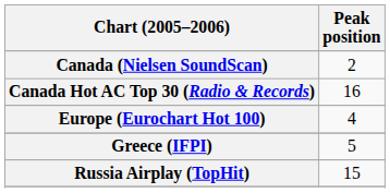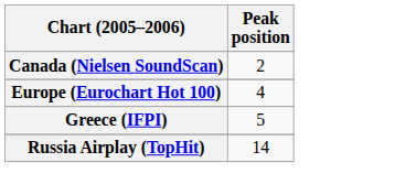 <table class="wikitable sortable plainrowheaders" style="text-align:center">
 <tr>
 <th scope="col">Chart (2005–2006)</th>
 <th scope="col">Peak<br>position</th>
 </tr>
 <tr>
 </tr>
 <tr>
 </tr>
 <tr>
 </tr>
 <tr>
 <th scope="row">Canada (<a href='#'>Nielsen SoundScan</a>)</th>
 <td>2</td>
-</tr>
-<tr>
-<th scope="row">Canada Hot AC Top 30 (<em><a href='#'>Radio & Records</a></em>)</th>
-<td>16</td>
 </tr>
 <tr>
 </tr>
 <tr>
 </tr>
 <tr>
 </tr>
 <tr>
 <th scope="row">Europe (<a href='#'>Eurochart Hot 100</a>)</th>
 <td>4</td>
 </tr>
 <tr>
 </tr>
 <tr>
 </tr>
 <tr>
 </tr>
 <tr>
 <th scope="row">Greece (<a href='#'>IFPI</a>)</th>
 <td>5</td>
 </tr>
 <tr>
 </tr>
 <tr>
 </tr>
 <tr>
 </tr>
 <tr>
 </tr>
 <tr>
 </tr>
 <tr>
 </tr>
 <tr>
 </tr>
 <tr>
 </tr>
 <tr>
 <th scope="row">Russia Airplay (<a href='#'>TopHit</a>)</th>
-<td>15</td>
+<td>14</td>
 </tr>
 <tr>
 </tr>
 <tr>
 </tr>
 <tr>
 </tr>
 <tr>
 </tr>
 <tr>
 </tr>
 <tr>
 </tr>
 <tr>
 </tr>
 <tr>
 </tr>
 <tr>
 </tr>
 <tr>
 </tr>
 <tr>
 </tr>
 </table>
